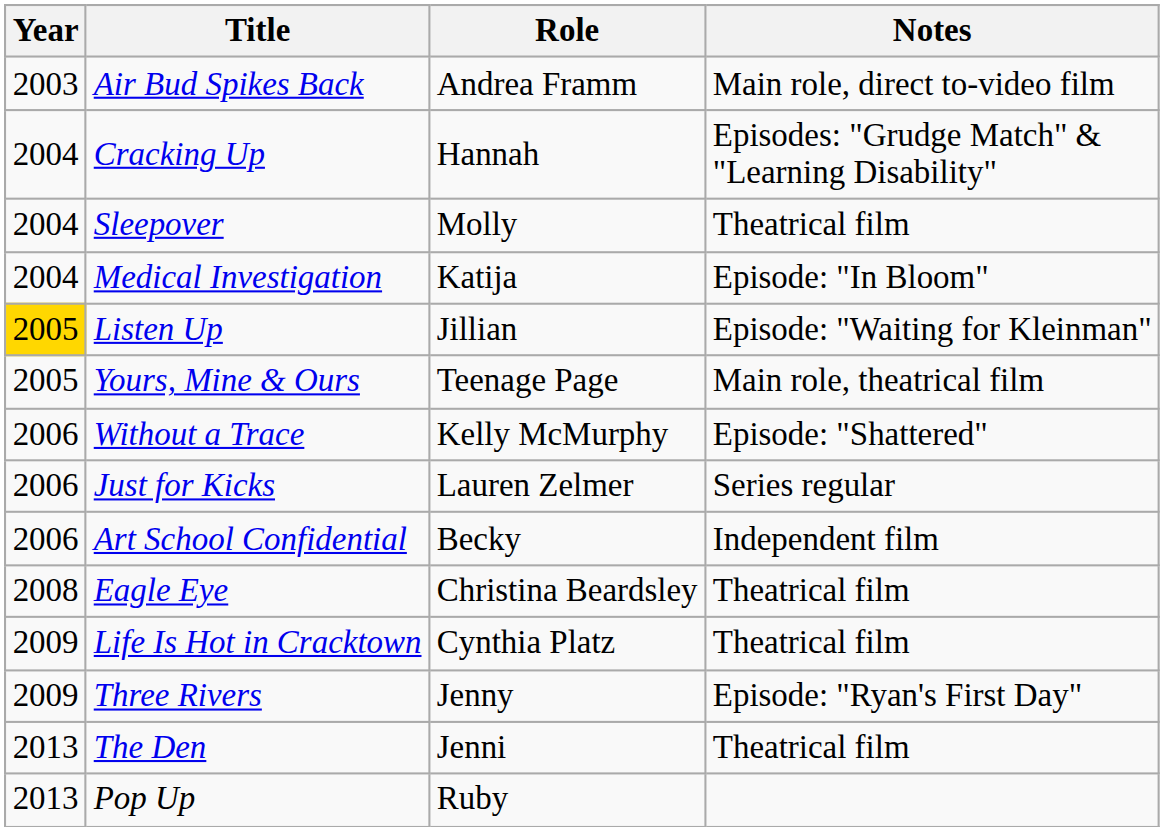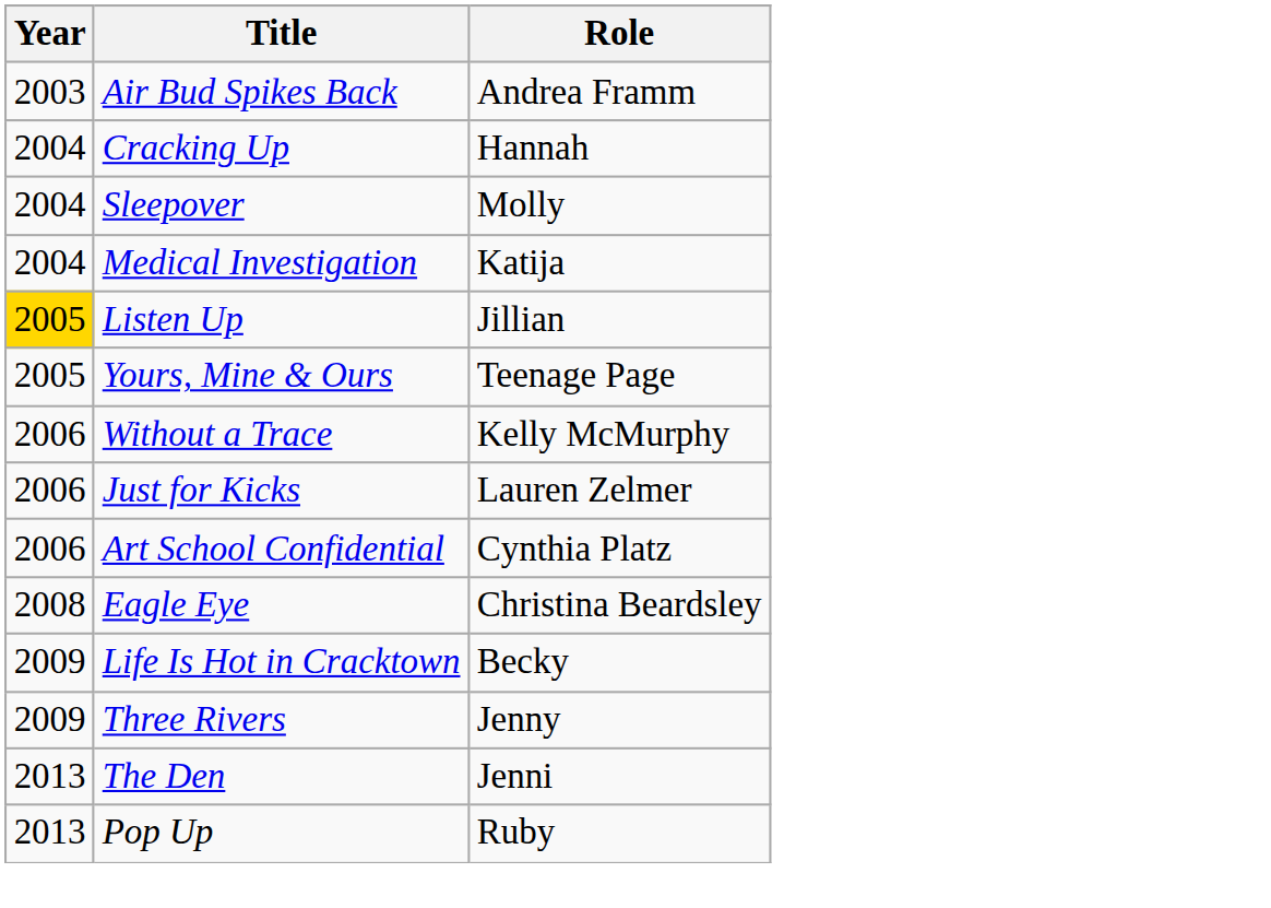 <table class="wikitable sortable">
 <tr>
 <th>Year</th>
 <th>Title</th>
 <th>Role</th>
-<th class="unsortable">Notes</th>
 </tr>
 <tr>
 <td>2003</td>
 <td><em><a href='#'>Air Bud Spikes Back</a></em></td>
 <td>Andrea Framm</td>
-<td>Main role, direct to-video film</td>
 </tr>
 <tr>
 <td>2004</td>
 <td><em><a href='#'>Cracking Up</a></em></td>
 <td>Hannah</td>
-<td>Episodes: "Grudge Match" &<br>"Learning Disability"</td>
 </tr>
 <tr>
 <td>2004</td>
 <td><em><a href='#'>Sleepover</a></em></td>
 <td>Molly</td>
-<td>Theatrical film</td>
 </tr>
 <tr>
 <td>2004</td>
 <td><em><a href='#'>Medical Investigation</a></em></td>
 <td>Katija</td>
-<td>Episode: "In Bloom"</td>
 </tr>
 <tr>
 <td style="background: gold;">2005</td>
 <td><em><a href='#'>Listen Up</a></em></td>
 <td>Jillian</td>
-<td>Episode: "Waiting for Kleinman"</td>
 </tr>
 <tr>
 <td>2005</td>
 <td><em><a href='#'>Yours, Mine & Ours</a></em></td>
 <td>Teenage Page</td>
-<td>Main role, theatrical film</td>
 </tr>
 <tr>
 <td>2006</td>
 <td><em><a href='#'>Without a Trace</a></em></td>
 <td>Kelly McMurphy</td>
-<td>Episode: "Shattered"</td>
 </tr>
 <tr>
 <td>2006</td>
 <td><em><a href='#'>Just for Kicks</a></em></td>
 <td>Lauren Zelmer</td>
-<td>Series regular</td>
 </tr>
 <tr>
 <td>2006</td>
 <td><em><a href='#'>Art School Confidential</a></em></td>
-<td>Becky</td>
-<td>Independent film</td>
+<td>Cynthia Platz</td>
 </tr>
 <tr>
 <td>2008</td>
 <td><em><a href='#'>Eagle Eye</a></em></td>
 <td>Christina Beardsley</td>
-<td>Theatrical film</td>
 </tr>
 <tr>
 <td>2009</td>
 <td><em><a href='#'>Life Is Hot in Cracktown</a></em></td>
-<td>Cynthia Platz</td>
-<td>Theatrical film</td>
+<td>Becky</td>
 </tr>
 <tr>
 <td>2009</td>
 <td><em><a href='#'>Three Rivers</a></em></td>
 <td>Jenny</td>
-<td>Episode: "Ryan's First Day"</td>
 </tr>
 <tr>
 <td>2013</td>
 <td><em><a href='#'>The Den</a></em></td>
 <td>Jenni</td>
-<td>Theatrical film</td>
 </tr>
 <tr>
 <td>2013</td>
 <td><em>Pop Up</em></td>
 <td>Ruby</td>
-<td></td>
 </tr>
 </table>
